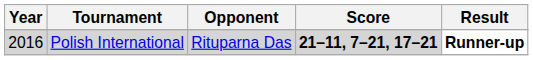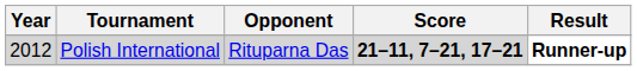 <table class="sortable wikitable" style="font-size: 90%;">
 <tr>
 <th>Year</th>
 <th>Tournament</th>
 <th>Opponent</th>
 <th>Score</th>
 <th>Result</th>
 </tr>
 <tr>
 </tr>
 <tr style="background:#D5D5D5">
-<td align="center">2016</td>
+<td align="center">2012</td>
 <td align="left"><a href='#'>Polish International</a></td>
 <td align="left"> <a href='#'>Rituparna Das</a></td>
 <td align="left"><strong>21–11, 7–21, 17–21</strong></td>
 <td style="text-align:left; background:white"> <strong>Runner-up</strong></td>
 </tr>
 <tr>
 </tr>
 </table>
